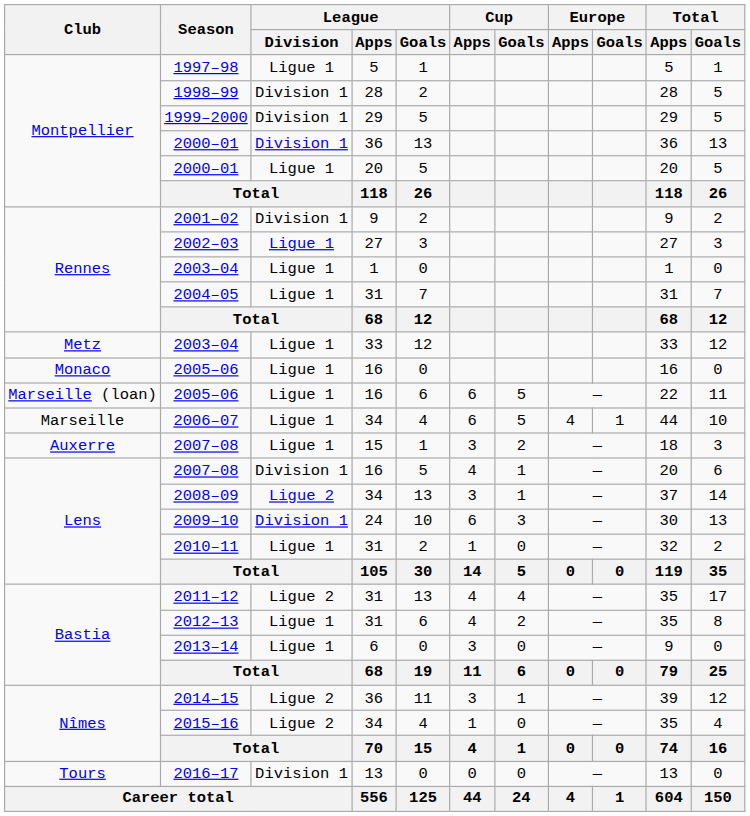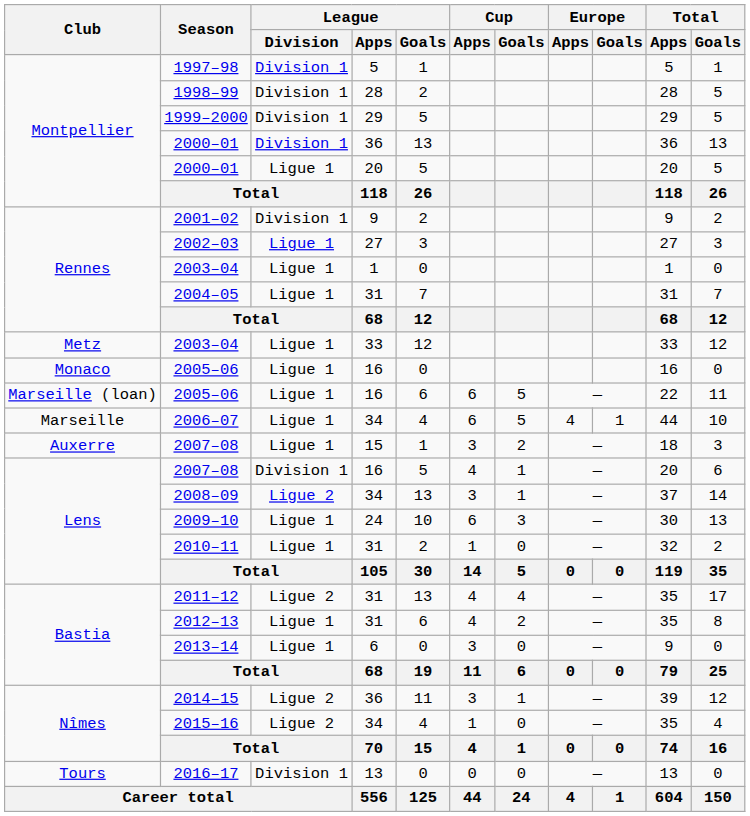 <table class="wikitable" style="text-align: center">
 <tr>
 <th rowspan="2">Club</th>
 <th rowspan="2">Season</th>
 <th colspan="3">League</th>
 <th colspan="2">Cup</th>
 <th colspan="2">Europe</th>
 <th colspan="2">Total</th>
 </tr>
 <tr>
 <th>Division</th>
 <th>Apps</th>
 <th>Goals</th>
 <th>Apps</th>
 <th>Goals</th>
 <th>Apps</th>
 <th>Goals</th>
 <th>Apps</th>
 <th>Goals</th>
 </tr>
 <tr>
 <td rowspan="6"><a href='#'>Montpellier</a></td>
 <td><a href='#'>1997–98</a></td>
-<td>Ligue 1</td>
+<td><a href='#'>Division 1</a></td>
 <td>5</td>
 <td>1</td>
 <td></td>
 <td></td>
 <td></td>
 <td></td>
 <td>5</td>
 <td>1</td>
 </tr>
 <tr>
 <td><a href='#'>1998–99</a></td>
 <td>Division 1</td>
 <td>28</td>
 <td>2</td>
 <td></td>
 <td></td>
 <td></td>
 <td></td>
 <td>28</td>
 <td>5</td>
 </tr>
 <tr>
 <td><a href='#'>1999–2000</a></td>
 <td>Division 1</td>
 <td>29</td>
 <td>5</td>
 <td></td>
 <td></td>
 <td></td>
 <td></td>
 <td>29</td>
 <td>5</td>
 </tr>
 <tr>
 <td><a href='#'>2000–01</a></td>
 <td><a href='#'>Division 1</a></td>
 <td>36</td>
 <td>13</td>
 <td></td>
 <td></td>
 <td></td>
 <td></td>
 <td>36</td>
 <td>13</td>
 </tr>
 <tr>
 <td><a href='#'>2000–01</a></td>
 <td>Ligue 1</td>
 <td>20</td>
 <td>5</td>
 <td></td>
 <td></td>
 <td></td>
 <td></td>
 <td>20</td>
 <td>5</td>
 </tr>
 <tr>
 <th colspan="2">Total</th>
 <th>118</th>
 <th>26</th>
 <th></th>
 <th></th>
 <th></th>
 <th></th>
 <th>118</th>
 <th>26</th>
 </tr>
 <tr>
 <td rowspan="5"><a href='#'>Rennes</a></td>
 <td><a href='#'>2001–02</a></td>
 <td>Division 1</td>
 <td>9</td>
 <td>2</td>
 <td></td>
 <td></td>
 <td></td>
 <td></td>
 <td>9</td>
 <td>2</td>
 </tr>
 <tr>
 <td><a href='#'>2002–03</a></td>
 <td><a href='#'>Ligue 1</a></td>
 <td>27</td>
 <td>3</td>
 <td></td>
 <td></td>
 <td></td>
 <td></td>
 <td>27</td>
 <td>3</td>
 </tr>
 <tr>
 <td><a href='#'>2003–04</a></td>
 <td>Ligue 1</td>
 <td>1</td>
 <td>0</td>
 <td></td>
 <td></td>
 <td></td>
 <td></td>
 <td>1</td>
 <td>0</td>
 </tr>
 <tr>
 <td><a href='#'>2004–05</a></td>
 <td>Ligue 1</td>
 <td>31</td>
 <td>7</td>
 <td></td>
 <td></td>
 <td></td>
 <td></td>
 <td>31</td>
 <td>7</td>
 </tr>
 <tr>
 <th colspan="2">Total</th>
 <th>68</th>
 <th>12</th>
 <th></th>
 <th></th>
 <th></th>
 <th></th>
 <th>68</th>
 <th>12</th>
 </tr>
 <tr>
 <td><a href='#'>Metz</a></td>
 <td><a href='#'>2003–04</a></td>
 <td>Ligue 1</td>
 <td>33</td>
 <td>12</td>
 <td></td>
 <td></td>
 <td></td>
 <td></td>
 <td>33</td>
 <td>12</td>
 </tr>
 <tr>
 <td><a href='#'>Monaco</a></td>
 <td><a href='#'>2005–06</a></td>
 <td>Ligue 1</td>
 <td>16</td>
 <td>0</td>
 <td></td>
 <td></td>
 <td></td>
 <td></td>
 <td>16</td>
 <td>0</td>
 </tr>
 <tr>
 <td><a href='#'>Marseille</a> (loan)</td>
 <td><a href='#'>2005–06</a></td>
 <td>Ligue 1</td>
 <td>16</td>
 <td>6</td>
 <td>6</td>
 <td>5</td>
 <td colspan="2">—</td>
 <td>22</td>
 <td>11</td>
 </tr>
 <tr>
 <td>Marseille</td>
 <td><a href='#'>2006–07</a></td>
 <td>Ligue 1</td>
 <td>34</td>
 <td>4</td>
 <td>6</td>
 <td>5</td>
 <td>4</td>
 <td>1</td>
 <td>44</td>
 <td>10</td>
 </tr>
 <tr>
 <td><a href='#'>Auxerre</a></td>
 <td><a href='#'>2007–08</a></td>
 <td>Ligue 1</td>
 <td>15</td>
 <td>1</td>
 <td>3</td>
 <td>2</td>
 <td colspan="2">—</td>
 <td>18</td>
 <td>3</td>
 </tr>
 <tr>
 <td rowspan="5"><a href='#'>Lens</a></td>
 <td><a href='#'>2007–08</a></td>
 <td>Division 1</td>
 <td>16</td>
 <td>5</td>
 <td>4</td>
 <td>1</td>
 <td colspan="2">—</td>
 <td>20</td>
 <td>6</td>
 </tr>
 <tr>
 <td><a href='#'>2008–09</a></td>
 <td><a href='#'>Ligue 2</a></td>
 <td>34</td>
 <td>13</td>
 <td>3</td>
 <td>1</td>
 <td colspan="2">—</td>
 <td>37</td>
 <td>14</td>
 </tr>
 <tr>
 <td><a href='#'>2009–10</a></td>
-<td><a href='#'>Division 1</a></td>
+<td>Ligue 1</td>
 <td>24</td>
 <td>10</td>
 <td>6</td>
 <td>3</td>
 <td colspan="2">—</td>
 <td>30</td>
 <td>13</td>
 </tr>
 <tr>
 <td><a href='#'>2010–11</a></td>
 <td>Ligue 1</td>
 <td>31</td>
 <td>2</td>
 <td>1</td>
 <td>0</td>
 <td colspan="2">—</td>
 <td>32</td>
 <td>2</td>
 </tr>
 <tr>
 <th colspan="2">Total</th>
 <th>105</th>
 <th>30</th>
 <th>14</th>
 <th>5</th>
 <th>0</th>
 <th>0</th>
 <th>119</th>
 <th>35</th>
 </tr>
 <tr>
 <td rowspan="4"><a href='#'>Bastia</a></td>
 <td><a href='#'>2011–12</a></td>
 <td>Ligue 2</td>
 <td>31</td>
 <td>13</td>
 <td>4</td>
 <td>4</td>
 <td colspan="2">—</td>
 <td>35</td>
 <td>17</td>
 </tr>
 <tr>
 <td><a href='#'>2012–13</a></td>
 <td>Ligue 1</td>
 <td>31</td>
 <td>6</td>
 <td>4</td>
 <td>2</td>
 <td colspan="2">—</td>
 <td>35</td>
 <td>8</td>
 </tr>
 <tr>
 <td><a href='#'>2013–14</a></td>
 <td>Ligue 1</td>
 <td>6</td>
 <td>0</td>
 <td>3</td>
 <td>0</td>
 <td colspan="2">—</td>
 <td>9</td>
 <td>0</td>
 </tr>
 <tr>
 <th colspan="2">Total</th>
 <th>68</th>
 <th>19</th>
 <th>11</th>
 <th>6</th>
 <th>0</th>
 <th>0</th>
 <th>79</th>
 <th>25</th>
 </tr>
 <tr>
 <td rowspan="3"><a href='#'>Nîmes</a></td>
 <td><a href='#'>2014–15</a></td>
 <td>Ligue 2</td>
 <td>36</td>
 <td>11</td>
 <td>3</td>
 <td>1</td>
 <td colspan="2">—</td>
 <td>39</td>
 <td>12</td>
 </tr>
 <tr>
 <td><a href='#'>2015–16</a></td>
 <td>Ligue 2</td>
 <td>34</td>
 <td>4</td>
 <td>1</td>
 <td>0</td>
 <td colspan="2">—</td>
 <td>35</td>
 <td>4</td>
 </tr>
 <tr>
 <th colspan="2">Total</th>
 <th>70</th>
 <th>15</th>
 <th>4</th>
 <th>1</th>
 <th>0</th>
 <th>0</th>
 <th>74</th>
 <th>16</th>
 </tr>
 <tr>
 <td><a href='#'>Tours</a></td>
 <td><a href='#'>2016–17</a></td>
 <td>Division 1</td>
 <td>13</td>
 <td>0</td>
 <td>0</td>
 <td>0</td>
 <td colspan="2">—</td>
 <td>13</td>
 <td>0</td>
 </tr>
 <tr>
 <th colspan="3">Career total</th>
 <th>556</th>
 <th>125</th>
 <th>44</th>
 <th>24</th>
 <th>4</th>
 <th>1</th>
 <th>604</th>
 <th>150</th>
 </tr>
 </table>
